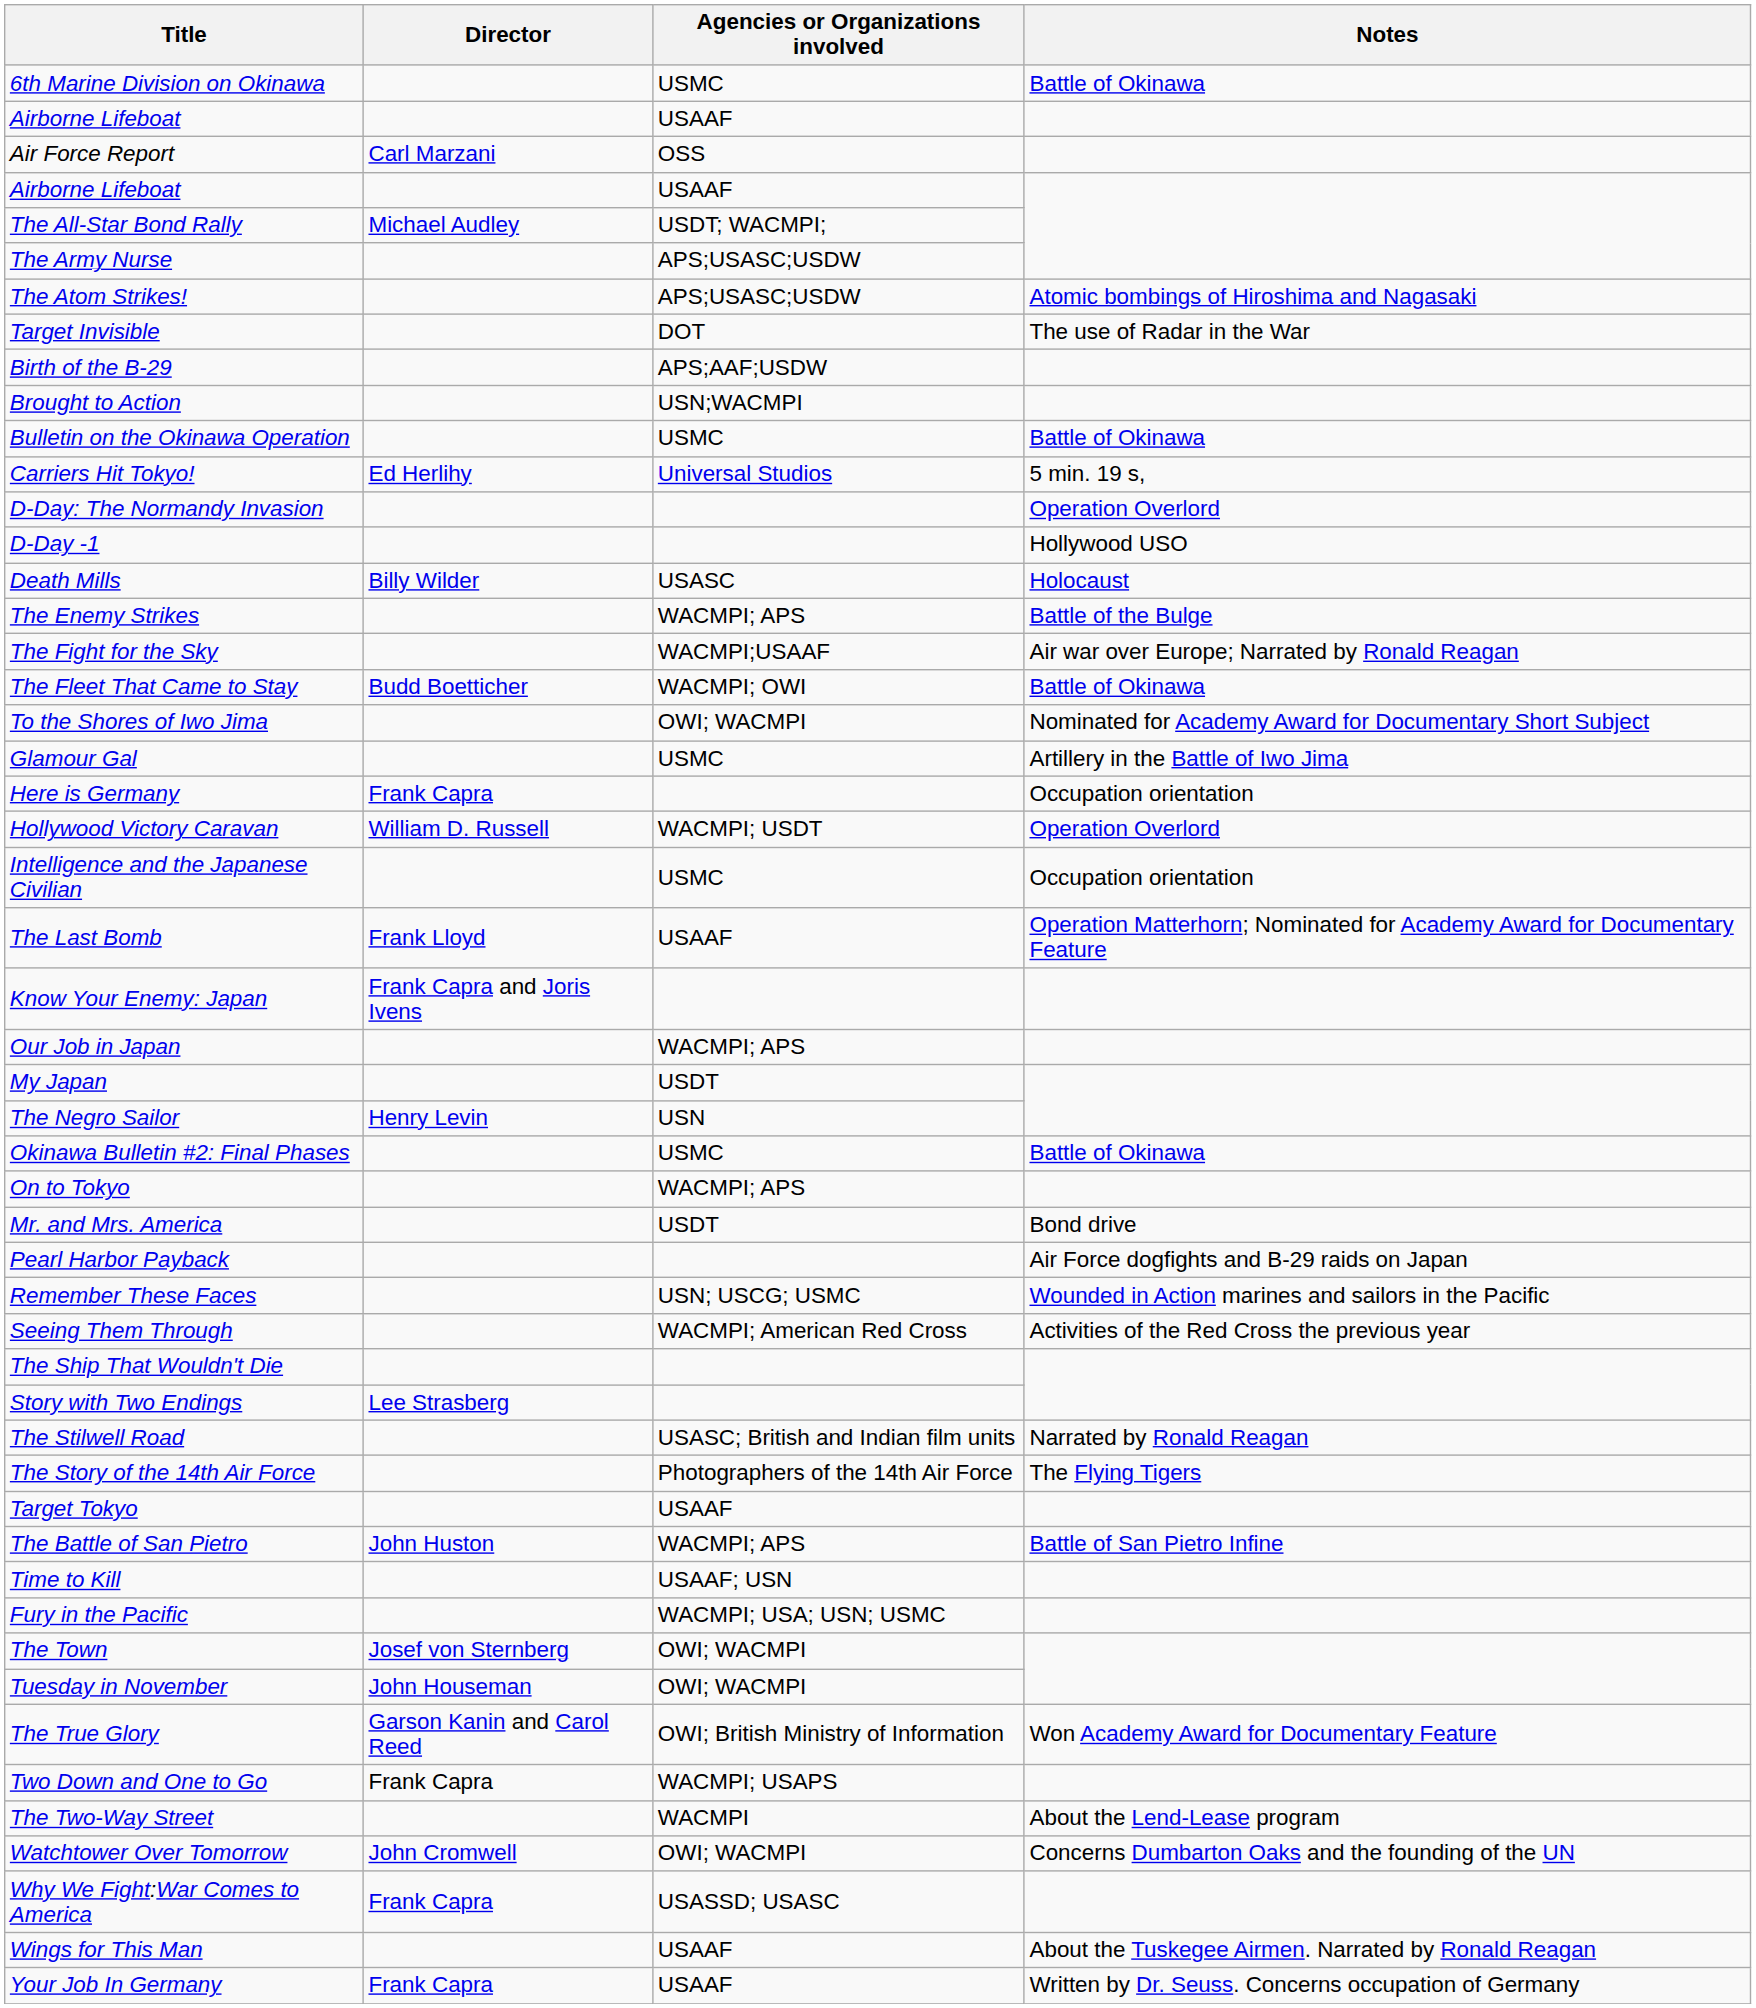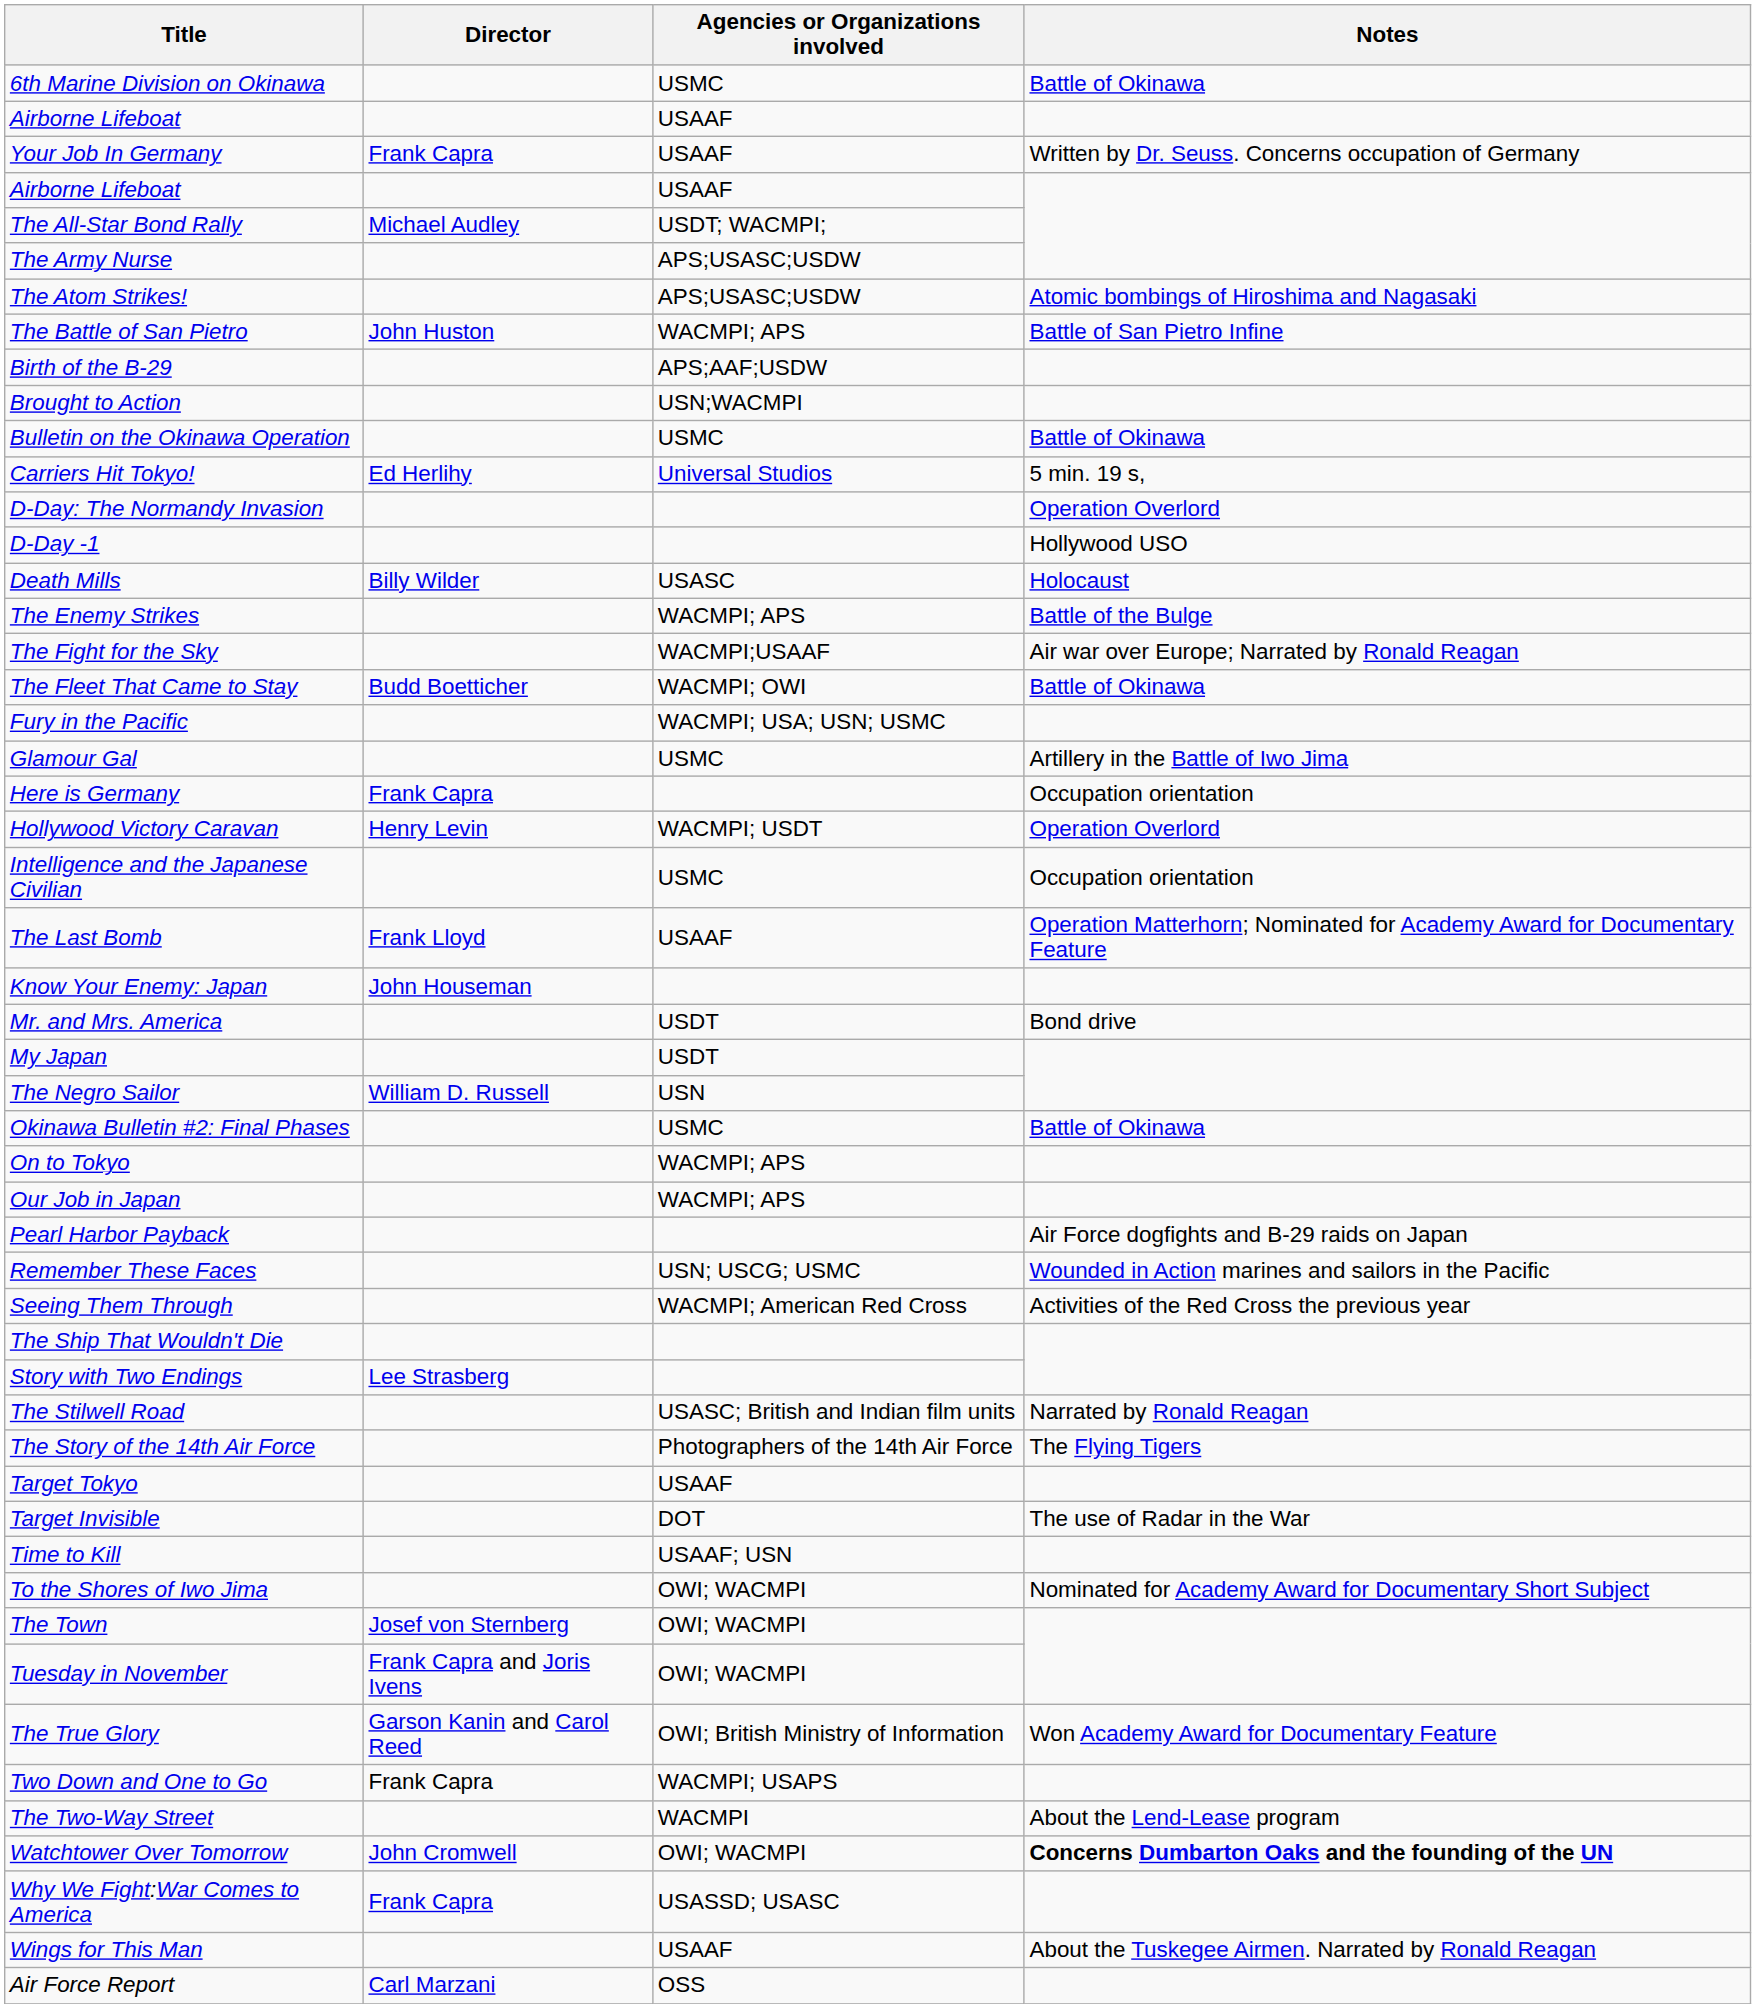 <table class="wikitable">
 <tr>
 <th>Title</th>
 <th>Director</th>
 <th>Agencies or Organizations involved</th>
 <th>Notes</th>
 </tr>
 <tr>
 <td><em><a href='#'>6th Marine Division on Okinawa</a></em></td>
 <td></td>
 <td>USMC</td>
 <td><a href='#'>Battle of Okinawa</a></td>
 </tr>
 <tr>
 <td><em><a href='#'>Airborne Lifeboat</a></em></td>
 <td></td>
 <td>USAAF</td>
 </tr>
 <tr>
-<td><em>Air Force Report</em></td>
-<td><a href='#'>Carl Marzani</a></td>
-<td>OSS</td>
-<td></td>
+<td><em><a href='#'>Your Job In Germany</a></em></td>
+<td><a href='#'>Frank Capra</a></td>
+<td>USAAF</td>
+<td>Written by <a href='#'>Dr. Seuss</a>. Concerns occupation of Germany</td>
 </tr>
 <tr>
 <td><em><a href='#'>Airborne Lifeboat</a></em></td>
 <td></td>
 <td>USAAF</td>
 </tr>
 <tr>
 <td><em><a href='#'>The All-Star Bond Rally</a></em></td>
 <td><a href='#'>Michael Audley</a></td>
 <td>USDT; WACMPI;</td>
 </tr>
 <tr>
 <td><em><a href='#'>The Army Nurse</a></em></td>
 <td></td>
 <td>APS;USASC;USDW</td>
 </tr>
 <tr>
 <td><em><a href='#'>The Atom Strikes!</a></em></td>
 <td></td>
 <td>APS;USASC;USDW</td>
 <td><a href='#'>Atomic bombings of Hiroshima and Nagasaki</a></td>
 </tr>
 <tr>
-<td><em><a href='#'>Target Invisible</a></em></td>
-<td></td>
-<td>DOT</td>
-<td>The use of Radar in the War</td>
+<td><em><a href='#'>The Battle of San Pietro</a></em></td>
+<td><a href='#'>John Huston</a></td>
+<td>WACMPI; APS</td>
+<td><a href='#'>Battle of San Pietro Infine</a></td>
 </tr>
 <tr>
 <td><em><a href='#'>Birth of the B-29</a></em></td>
 <td></td>
 <td>APS;AAF;USDW</td>
 <td></td>
 </tr>
 <tr>
 <td><em><a href='#'>Brought to Action</a></em></td>
 <td></td>
 <td>USN;WACMPI</td>
 <td></td>
 </tr>
 <tr>
 <td><em><a href='#'>Bulletin on the Okinawa Operation</a></em></td>
 <td></td>
 <td>USMC</td>
 <td><a href='#'>Battle of Okinawa</a></td>
 </tr>
 <tr>
 <td><em><a href='#'>Carriers Hit Tokyo!</a></em></td>
 <td><a href='#'>Ed Herlihy</a></td>
 <td><a href='#'>Universal Studios</a></td>
 <td>5 min. 19 s, </td>
 </tr>
 <tr>
 <td><em><a href='#'>D-Day: The Normandy Invasion</a></em></td>
 <td></td>
 <td></td>
 <td><a href='#'>Operation Overlord</a></td>
 </tr>
 <tr>
 <td><em><a href='#'>D-Day -1</a></em></td>
 <td></td>
 <td></td>
 <td>Hollywood USO</td>
 </tr>
 <tr>
 <td><em><a href='#'>Death Mills</a></em></td>
 <td><a href='#'>Billy Wilder</a></td>
 <td>USASC</td>
 <td><a href='#'>Holocaust</a></td>
 </tr>
 <tr>
 <td><em><a href='#'>The Enemy Strikes</a></em></td>
 <td></td>
 <td>WACMPI; APS</td>
 <td><a href='#'>Battle of the Bulge</a></td>
 </tr>
 <tr>
 <td><em><a href='#'>The Fight for the Sky</a></em></td>
 <td></td>
 <td>WACMPI;USAAF</td>
 <td>Air war over Europe; Narrated by <a href='#'>Ronald Reagan</a></td>
 </tr>
 <tr>
 <td><em><a href='#'>The Fleet That Came to Stay</a></em></td>
 <td><a href='#'>Budd Boetticher</a></td>
 <td>WACMPI; OWI</td>
 <td><a href='#'>Battle of Okinawa</a></td>
 </tr>
 <tr>
-<td><em><a href='#'>To the Shores of Iwo Jima</a></em></td>
+<td><em><a href='#'>Fury in the Pacific</a></em></td>
 <td></td>
-<td>OWI; WACMPI</td>
-<td>Nominated for <a href='#'>Academy Award for Documentary Short Subject</a></td>
+<td>WACMPI; USA; USN; USMC</td>
+<td></td>
 </tr>
 <tr>
 <td><em><a href='#'>Glamour Gal</a></em></td>
 <td></td>
 <td>USMC</td>
 <td>Artillery in the <a href='#'>Battle of Iwo Jima</a></td>
 </tr>
 <tr>
 <td><em><a href='#'>Here is Germany</a></em></td>
 <td><a href='#'>Frank Capra</a></td>
 <td></td>
 <td>Occupation orientation</td>
 </tr>
 <tr>
 <td><em><a href='#'>Hollywood Victory Caravan</a></em></td>
-<td><a href='#'>William D. Russell</a></td>
+<td><a href='#'>Henry Levin</a></td>
 <td>WACMPI; USDT</td>
 <td><a href='#'>Operation Overlord</a></td>
 </tr>
 <tr>
 <td><em><a href='#'>Intelligence and the Japanese Civilian</a></em></td>
 <td></td>
 <td>USMC</td>
 <td>Occupation orientation</td>
 </tr>
 <tr>
 <td><em><a href='#'>The Last Bomb</a></em></td>
 <td><a href='#'>Frank Lloyd</a></td>
 <td>USAAF</td>
 <td><a href='#'>Operation Matterhorn</a>; Nominated for <a href='#'>Academy Award for Documentary Feature</a></td>
 </tr>
 <tr>
 <td><em><a href='#'>Know Your Enemy: Japan</a></em></td>
-<td><a href='#'>Frank Capra</a> and <a href='#'>Joris Ivens</a></td>
+<td><a href='#'>John Houseman</a></td>
 <td></td>
 <td></td>
 </tr>
 <tr>
-<td><em><a href='#'>Our Job in Japan</a></em></td>
+<td><em><a href='#'>Mr. and Mrs. America</a></em></td>
 <td></td>
-<td>WACMPI; APS</td>
-<td></td>
+<td>USDT</td>
+<td>Bond drive</td>
 </tr>
 <tr>
 <td><em><a href='#'>My Japan</a></em></td>
 <td></td>
 <td>USDT</td>
 </tr>
 <tr>
 <td><em><a href='#'>The Negro Sailor</a></em></td>
-<td><a href='#'>Henry Levin</a></td>
+<td><a href='#'>William D. Russell</a></td>
 <td>USN</td>
 </tr>
 <tr>
 <td><em><a href='#'>Okinawa Bulletin #2: Final Phases</a></em></td>
 <td></td>
 <td>USMC</td>
 <td><a href='#'>Battle of Okinawa</a></td>
 </tr>
 <tr>
 <td><em><a href='#'>On to Tokyo</a></em></td>
 <td></td>
 <td>WACMPI; APS</td>
 <td></td>
 </tr>
 <tr>
-<td><em><a href='#'>Mr. and Mrs. America</a></em></td>
+<td><em><a href='#'>Our Job in Japan</a></em></td>
 <td></td>
-<td>USDT</td>
-<td>Bond drive</td>
+<td>WACMPI; APS</td>
+<td></td>
 </tr>
 <tr>
 <td><em><a href='#'>Pearl Harbor Payback</a></em></td>
 <td></td>
 <td></td>
 <td>Air Force dogfights and B-29 raids on Japan</td>
 </tr>
 <tr>
 <td><em><a href='#'>Remember These Faces</a></em></td>
 <td></td>
 <td>USN; USCG; USMC</td>
 <td><a href='#'>Wounded in Action</a> marines and sailors in the Pacific</td>
 </tr>
 <tr>
 <td><em><a href='#'>Seeing Them Through</a></em></td>
 <td></td>
 <td>WACMPI; American Red Cross</td>
 <td>Activities of the Red Cross the previous year</td>
 </tr>
 <tr>
 <td><em><a href='#'>The Ship That Wouldn't Die</a></em></td>
 <td></td>
 <td></td>
 </tr>
 <tr>
 <td><em><a href='#'>Story with Two Endings</a></em></td>
 <td><a href='#'>Lee Strasberg</a></td>
 <td></td>
 </tr>
 <tr>
 <td><em><a href='#'>The Stilwell Road</a></em></td>
 <td></td>
 <td>USASC; British and Indian film units</td>
 <td>Narrated by <a href='#'>Ronald Reagan</a></td>
 </tr>
 <tr>
 <td><em><a href='#'>The Story of the 14th Air Force</a></em></td>
 <td></td>
 <td>Photographers of the 14th Air Force</td>
 <td>The <a href='#'>Flying Tigers</a></td>
 </tr>
 <tr>
 <td><em><a href='#'>Target Tokyo</a></em></td>
 <td></td>
 <td>USAAF</td>
 </tr>
 <tr>
-<td><em><a href='#'>The Battle of San Pietro</a></em></td>
-<td><a href='#'>John Huston</a></td>
-<td>WACMPI; APS</td>
-<td><a href='#'>Battle of San Pietro Infine</a></td>
+<td><em><a href='#'>Target Invisible</a></em></td>
+<td></td>
+<td>DOT</td>
+<td>The use of Radar in the War</td>
 </tr>
 <tr>
 <td><em><a href='#'>Time to Kill</a></em></td>
 <td></td>
 <td>USAAF; USN</td>
 </tr>
 <tr>
-<td><em><a href='#'>Fury in the Pacific</a></em></td>
+<td><em><a href='#'>To the Shores of Iwo Jima</a></em></td>
 <td></td>
-<td>WACMPI; USA; USN; USMC</td>
-<td></td>
+<td>OWI; WACMPI</td>
+<td>Nominated for <a href='#'>Academy Award for Documentary Short Subject</a></td>
 </tr>
 <tr>
 <td><em><a href='#'>The Town</a></em></td>
 <td><a href='#'>Josef von Sternberg</a></td>
 <td>OWI; WACMPI</td>
 </tr>
 <tr>
 <td><em><a href='#'>Tuesday in November</a></em></td>
-<td><a href='#'>John Houseman</a></td>
+<td><a href='#'>Frank Capra</a> and <a href='#'>Joris Ivens</a></td>
 <td>OWI; WACMPI</td>
 </tr>
 <tr>
 <td><em><a href='#'>The True Glory</a></em></td>
 <td><a href='#'>Garson Kanin</a> and <a href='#'>Carol Reed</a></td>
 <td>OWI; British Ministry of Information</td>
 <td>Won <a href='#'>Academy Award for Documentary Feature</a></td>
 </tr>
 <tr>
 <td><em><a href='#'>Two Down and One to Go</a></em></td>
 <td>Frank Capra</td>
 <td>WACMPI; USAPS</td>
 </tr>
 <tr>
 <td><em><a href='#'>The Two-Way Street</a></em></td>
 <td></td>
 <td>WACMPI</td>
 <td>About the <a href='#'>Lend-Lease</a> program</td>
 </tr>
 <tr>
 <td><em><a href='#'>Watchtower Over Tomorrow</a></em></td>
 <td><a href='#'>John Cromwell</a></td>
 <td>OWI; WACMPI</td>
-<td>Concerns <a href='#'>Dumbarton Oaks</a> and the founding of the <a href='#'>UN</a></td>
+<td><strong>Concerns <a href='#'>Dumbarton Oaks</a> and the founding of the <a href='#'>UN</a></strong></td>
 </tr>
 <tr>
 <td><em><a href='#'>Why We Fight</a>:<a href='#'>War Comes to America</a></em></td>
 <td><a href='#'>Frank Capra</a></td>
 <td>USASSD; USASC</td>
 </tr>
 <tr>
 <td><em><a href='#'>Wings for This Man</a></em></td>
 <td></td>
 <td>USAAF</td>
 <td>About the <a href='#'>Tuskegee Airmen</a>. Narrated by <a href='#'>Ronald Reagan</a></td>
 </tr>
 <tr>
-<td><em><a href='#'>Your Job In Germany</a></em></td>
-<td><a href='#'>Frank Capra</a></td>
-<td>USAAF</td>
-<td>Written by <a href='#'>Dr. Seuss</a>. Concerns occupation of Germany</td>
+<td><em>Air Force Report</em></td>
+<td><a href='#'>Carl Marzani</a></td>
+<td>OSS</td>
+<td></td>
 </tr>
 </table>
